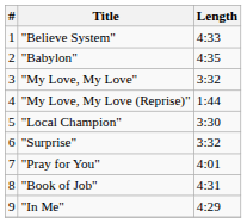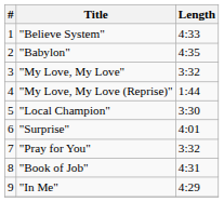 <table class="wikitable">
 <tr>
 <th>#</th>
 <th>Title</th>
 <th>Length</th>
 </tr>
 <tr>
 <td>1</td>
 <td>"Believe System"</td>
 <td>4:33</td>
 </tr>
 <tr>
 <td>2</td>
 <td>"Babylon"</td>
 <td>4:35</td>
 </tr>
 <tr>
 <td>3</td>
 <td>"My Love, My Love"</td>
 <td>3:32</td>
 </tr>
 <tr>
 <td>4</td>
 <td>"My Love, My Love (Reprise)"</td>
 <td>1:44</td>
 </tr>
 <tr>
 <td>5</td>
 <td>"Local Champion"</td>
 <td>3:30</td>
 </tr>
 <tr>
 <td>6</td>
 <td>"Surprise"</td>
-<td>3:32</td>
+<td>4:01</td>
 </tr>
 <tr>
 <td>7</td>
 <td>"Pray for You"</td>
-<td>4:01</td>
+<td>3:32</td>
 </tr>
 <tr>
 <td>8</td>
 <td>"Book of Job"</td>
 <td>4:31</td>
 </tr>
 <tr>
 <td>9</td>
 <td>"In Me"</td>
 <td>4:29</td>
 </tr>
 <tr>
 </tr>
 </table>
